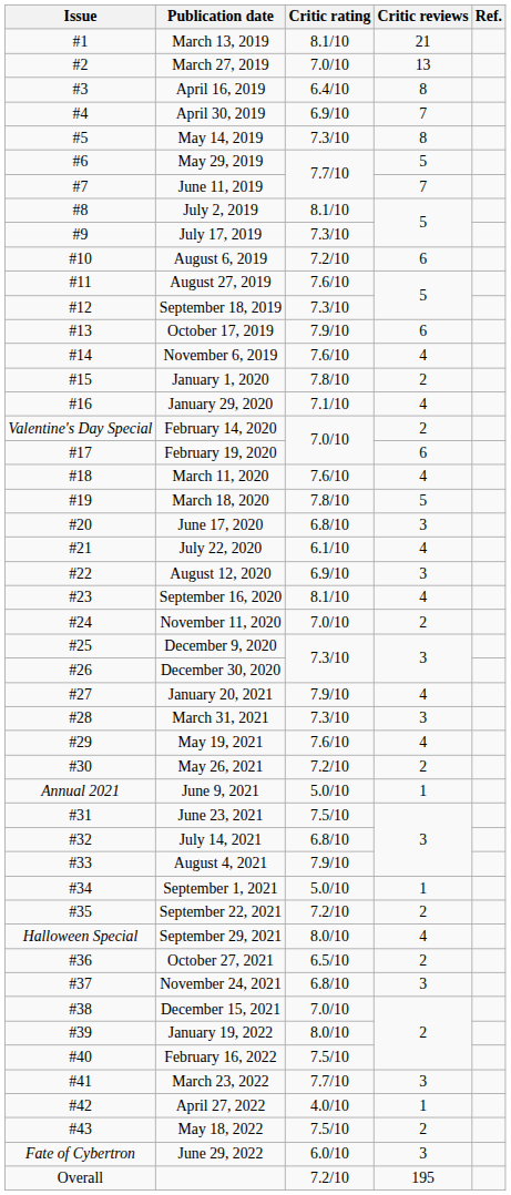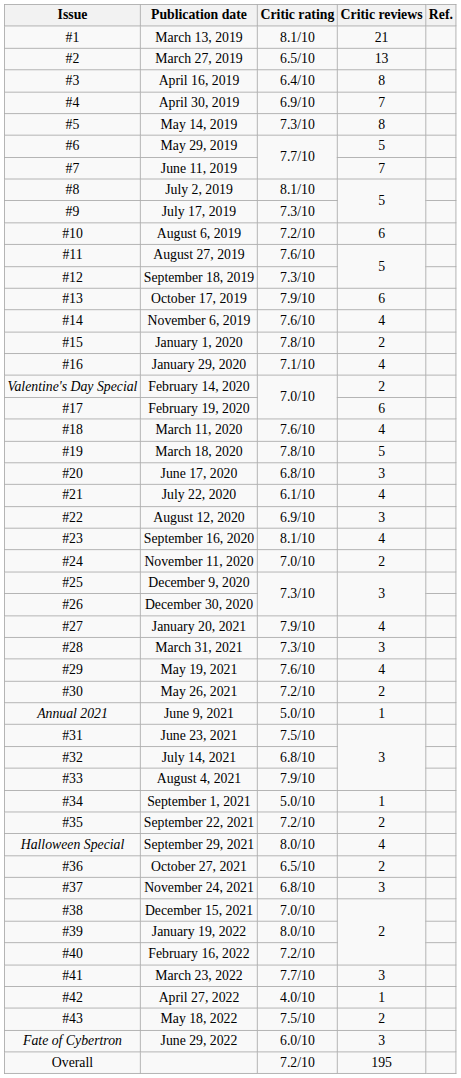 <table class="wikitable" style="text-align: center;">
 <tr>
 <th>Issue</th>
 <th>Publication date</th>
 <th>Critic rating</th>
 <th>Critic reviews</th>
 <th>Ref.</th>
 </tr>
 <tr>
 <td>#1</td>
 <td>March 13, 2019</td>
 <td>8.1/10</td>
 <td>21</td>
 <td></td>
 </tr>
 <tr>
 <td>#2</td>
 <td>March 27, 2019</td>
-<td>7.0/10</td>
+<td>6.5/10</td>
 <td>13</td>
 <td></td>
 </tr>
 <tr>
 <td>#3</td>
 <td>April 16, 2019</td>
 <td>6.4/10</td>
 <td>8</td>
 <td></td>
 </tr>
 <tr>
 <td>#4</td>
 <td>April 30, 2019</td>
 <td>6.9/10</td>
 <td>7</td>
 <td></td>
 </tr>
 <tr>
 <td>#5</td>
 <td>May 14, 2019</td>
 <td>7.3/10</td>
 <td>8</td>
 <td></td>
 </tr>
 <tr>
 <td>#6</td>
 <td>May 29, 2019</td>
 <td rowspan="2">7.7/10</td>
 <td>5</td>
 <td></td>
 </tr>
 <tr>
 <td>#7</td>
 <td>June 11, 2019</td>
 <td>7</td>
 <td></td>
 </tr>
 <tr>
 <td>#8</td>
 <td>July 2, 2019</td>
 <td>8.1/10</td>
 <td rowspan="2">5</td>
 <td></td>
 </tr>
 <tr>
 <td>#9</td>
 <td>July 17, 2019</td>
 <td>7.3/10</td>
 <td></td>
 </tr>
 <tr>
 <td>#10</td>
 <td>August 6, 2019</td>
 <td>7.2/10</td>
 <td>6</td>
 <td></td>
 </tr>
 <tr>
 <td>#11</td>
 <td>August 27, 2019</td>
 <td>7.6/10</td>
 <td rowspan="2">5</td>
 <td></td>
 </tr>
 <tr>
 <td>#12</td>
 <td>September 18, 2019</td>
 <td>7.3/10</td>
 <td></td>
 </tr>
 <tr>
 <td>#13</td>
 <td>October 17, 2019</td>
 <td>7.9/10</td>
 <td>6</td>
 <td></td>
 </tr>
 <tr>
 <td>#14</td>
 <td>November 6, 2019</td>
 <td>7.6/10</td>
 <td>4</td>
 <td></td>
 </tr>
 <tr>
 <td>#15</td>
 <td>January 1, 2020</td>
 <td>7.8/10</td>
 <td>2</td>
 <td></td>
 </tr>
 <tr>
 <td>#16</td>
 <td>January 29, 2020</td>
 <td>7.1/10</td>
 <td>4</td>
 <td></td>
 </tr>
 <tr>
 <td><em>Valentine's Day Special</em></td>
 <td>February 14, 2020</td>
 <td rowspan="2">7.0/10</td>
 <td>2</td>
 <td></td>
 </tr>
 <tr>
 <td>#17</td>
 <td>February 19, 2020</td>
 <td>6</td>
 <td></td>
 </tr>
 <tr>
 <td>#18</td>
 <td>March 11, 2020</td>
 <td>7.6/10</td>
 <td>4</td>
 <td></td>
 </tr>
 <tr>
 <td>#19</td>
 <td>March 18, 2020</td>
 <td>7.8/10</td>
 <td>5</td>
 <td></td>
 </tr>
 <tr>
 <td>#20</td>
 <td>June 17, 2020</td>
 <td>6.8/10</td>
 <td>3</td>
 <td></td>
 </tr>
 <tr>
 <td>#21</td>
 <td>July 22, 2020</td>
 <td>6.1/10</td>
 <td>4</td>
 <td></td>
 </tr>
 <tr>
 <td>#22</td>
 <td>August 12, 2020</td>
 <td>6.9/10</td>
 <td>3</td>
 <td></td>
 </tr>
 <tr>
 <td>#23</td>
 <td>September 16, 2020</td>
 <td>8.1/10</td>
 <td>4</td>
 <td></td>
 </tr>
 <tr>
 <td>#24</td>
 <td>November 11, 2020</td>
 <td>7.0/10</td>
 <td>2</td>
 <td></td>
 </tr>
 <tr>
 <td>#25</td>
 <td>December 9, 2020</td>
 <td rowspan="2">7.3/10</td>
 <td rowspan="2">3</td>
 <td></td>
 </tr>
 <tr>
 <td>#26</td>
 <td>December 30, 2020</td>
 <td></td>
 </tr>
 <tr>
 <td>#27</td>
 <td>January 20, 2021</td>
 <td>7.9/10</td>
 <td>4</td>
 <td></td>
 </tr>
 <tr>
 <td>#28</td>
 <td>March 31, 2021</td>
 <td>7.3/10</td>
 <td>3</td>
 <td></td>
 </tr>
 <tr>
 <td>#29</td>
 <td>May 19, 2021</td>
 <td>7.6/10</td>
 <td>4</td>
 <td></td>
 </tr>
 <tr>
 <td>#30</td>
 <td>May 26, 2021</td>
 <td>7.2/10</td>
 <td>2</td>
 <td></td>
 </tr>
 <tr>
 <td><em>Annual 2021</em></td>
 <td>June 9, 2021</td>
 <td>5.0/10</td>
 <td>1</td>
 <td></td>
 </tr>
 <tr>
 <td>#31</td>
 <td>June 23, 2021</td>
 <td>7.5/10</td>
 <td rowspan="3">3</td>
 <td></td>
 </tr>
 <tr>
 <td>#32</td>
 <td>July 14, 2021</td>
 <td>6.8/10</td>
 <td></td>
 </tr>
 <tr>
 <td>#33</td>
 <td>August 4, 2021</td>
 <td>7.9/10</td>
 <td></td>
 </tr>
 <tr>
 <td>#34</td>
 <td>September 1, 2021</td>
 <td>5.0/10</td>
 <td>1</td>
 <td></td>
 </tr>
 <tr>
 <td>#35</td>
 <td>September 22, 2021</td>
 <td>7.2/10</td>
 <td>2</td>
 <td></td>
 </tr>
 <tr>
 <td><em>Halloween Special</em></td>
 <td>September 29, 2021</td>
 <td>8.0/10</td>
 <td>4</td>
 <td></td>
 </tr>
 <tr>
 <td>#36</td>
 <td>October 27, 2021</td>
 <td>6.5/10</td>
 <td>2</td>
 <td></td>
 </tr>
 <tr>
 <td>#37</td>
 <td>November 24, 2021</td>
 <td>6.8/10</td>
 <td>3</td>
 <td></td>
 </tr>
 <tr>
 <td>#38</td>
 <td>December 15, 2021</td>
 <td>7.0/10</td>
 <td rowspan="3">2</td>
 <td></td>
 </tr>
 <tr>
 <td>#39</td>
 <td>January 19, 2022</td>
 <td>8.0/10</td>
 <td></td>
 </tr>
 <tr>
 <td>#40</td>
 <td>February 16, 2022</td>
-<td>7.5/10</td>
+<td>7.2/10</td>
 <td></td>
 </tr>
 <tr>
 <td>#41</td>
 <td>March 23, 2022</td>
 <td>7.7/10</td>
 <td>3</td>
 <td></td>
 </tr>
 <tr>
 <td>#42</td>
 <td>April 27, 2022</td>
 <td>4.0/10</td>
 <td>1</td>
 <td></td>
 </tr>
 <tr>
 <td>#43</td>
 <td>May 18, 2022</td>
 <td>7.5/10</td>
 <td>2</td>
 <td></td>
 </tr>
 <tr>
 <td><em>Fate of Cybertron</em></td>
 <td>June 29, 2022</td>
 <td>6.0/10</td>
 <td>3</td>
 <td></td>
 </tr>
 <tr>
 <td>Overall</td>
 <td></td>
 <td>7.2/10</td>
 <td>195</td>
 <td></td>
 </tr>
 </table>
